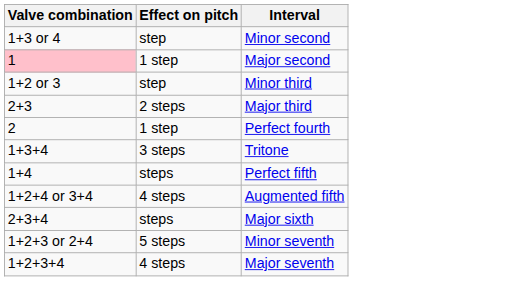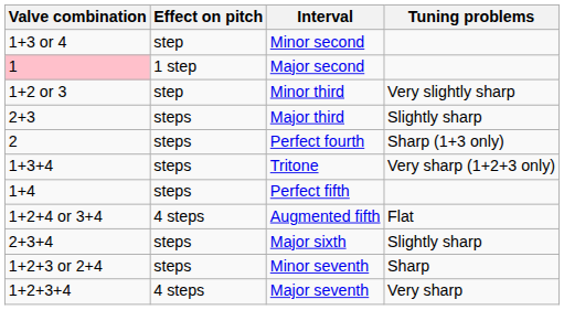 <table class="wikitable">
 <tr>
 <th>Valve combination</th>
 <th>Effect on pitch</th>
 <th>Interval</th>
+<th>Tuning problems</th>
 </tr>
 <tr>
 <td>1+3 or 4</td>
 <td> step</td>
 <td><a href='#'>Minor second</a></td>
+<td></td>
 </tr>
 <tr>
 <td style="background: pink;">1</td>
 <td>1 step</td>
 <td><a href='#'>Major second</a></td>
+<td></td>
 </tr>
 <tr>
 <td>1+2 or 3</td>
 <td> step</td>
 <td><a href='#'>Minor third</a></td>
+<td>Very slightly sharp</td>
 </tr>
 <tr>
 <td>2+3</td>
-<td>2 steps</td>
+<td> steps</td>
 <td><a href='#'>Major third</a></td>
+<td>Slightly sharp</td>
 </tr>
 <tr>
 <td>2</td>
-<td>1 step</td>
+<td> steps</td>
 <td><a href='#'>Perfect fourth</a></td>
+<td>Sharp (1+3 only)</td>
 </tr>
 <tr>
 <td>1+3+4</td>
-<td>3 steps</td>
+<td> steps</td>
 <td><a href='#'>Tritone</a></td>
+<td>Very sharp (1+2+3 only)</td>
 </tr>
 <tr>
 <td>1+4</td>
 <td> steps</td>
 <td><a href='#'>Perfect fifth</a></td>
+<td></td>
 </tr>
 <tr>
 <td>1+2+4 or 3+4</td>
 <td>4 steps</td>
 <td><a href='#'>Augmented fifth</a></td>
+<td>Flat</td>
 </tr>
 <tr>
 <td>2+3+4</td>
 <td> steps</td>
 <td><a href='#'>Major sixth</a></td>
+<td>Slightly sharp</td>
 </tr>
 <tr>
 <td>1+2+3 or 2+4</td>
-<td>5 steps</td>
+<td> steps</td>
 <td><a href='#'>Minor seventh</a></td>
+<td>Sharp</td>
 </tr>
 <tr>
 <td>1+2+3+4</td>
 <td>4 steps</td>
 <td><a href='#'>Major seventh</a></td>
+<td>Very sharp</td>
 </tr>
 </table>
